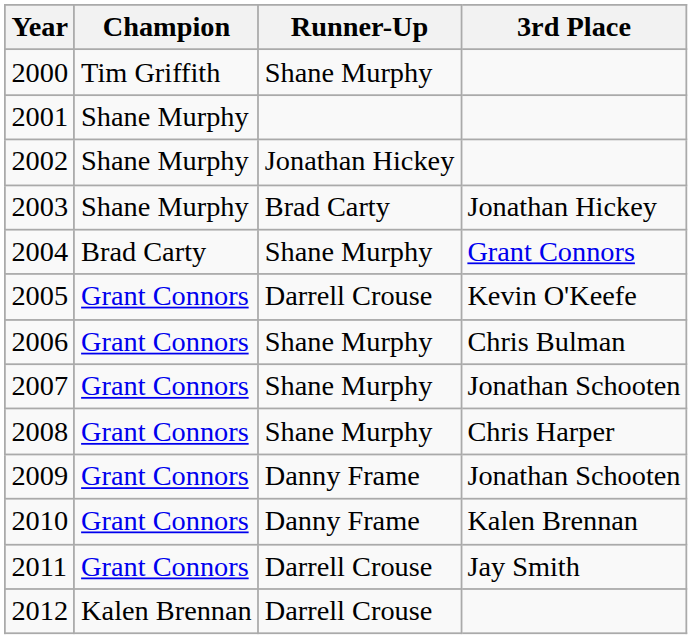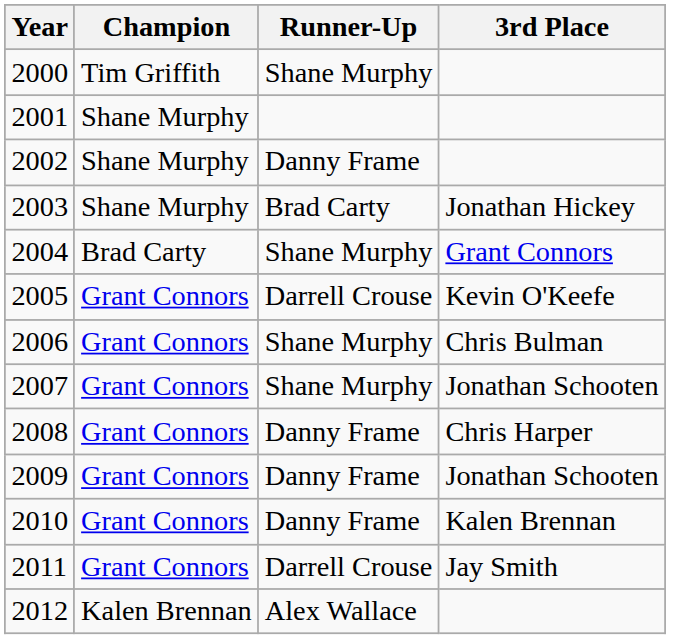 <table class="wikitable">
 <tr>
 <th>Year</th>
 <th>Champion</th>
 <th>Runner-Up</th>
 <th>3rd Place</th>
 </tr>
 <tr>
 <td>2000</td>
 <td> Tim Griffith</td>
 <td> Shane Murphy</td>
 <td></td>
 </tr>
 <tr>
 <td>2001</td>
 <td> Shane Murphy</td>
 <td></td>
 <td></td>
 </tr>
 <tr>
 <td>2002</td>
 <td> Shane Murphy</td>
-<td> Jonathan Hickey</td>
+<td> Danny Frame</td>
 <td></td>
 </tr>
 <tr>
 <td>2003</td>
 <td> Shane Murphy</td>
 <td> Brad Carty</td>
 <td> Jonathan Hickey</td>
 </tr>
 <tr>
 <td>2004</td>
 <td> Brad Carty</td>
 <td> Shane Murphy</td>
 <td> <a href='#'>Grant Connors</a></td>
 </tr>
 <tr>
 <td>2005</td>
 <td> <a href='#'>Grant Connors</a></td>
 <td> Darrell Crouse</td>
 <td> Kevin O'Keefe</td>
 </tr>
 <tr>
 <td>2006</td>
 <td> <a href='#'>Grant Connors</a></td>
 <td> Shane Murphy</td>
 <td> Chris Bulman</td>
 </tr>
 <tr>
 <td>2007</td>
 <td> <a href='#'>Grant Connors</a></td>
 <td> Shane Murphy</td>
 <td> Jonathan Schooten</td>
 </tr>
 <tr>
 <td>2008</td>
 <td> <a href='#'>Grant Connors</a></td>
-<td> Shane Murphy</td>
+<td> Danny Frame</td>
 <td> Chris Harper</td>
 </tr>
 <tr>
 <td>2009</td>
 <td> <a href='#'>Grant Connors</a></td>
 <td> Danny Frame</td>
 <td> Jonathan Schooten</td>
 </tr>
 <tr>
 <td>2010</td>
 <td> <a href='#'>Grant Connors</a></td>
 <td> Danny Frame</td>
 <td> Kalen Brennan</td>
 </tr>
 <tr>
 <td>2011</td>
 <td> <a href='#'>Grant Connors</a></td>
 <td> Darrell Crouse</td>
 <td> Jay Smith</td>
 </tr>
 <tr>
 <td>2012</td>
 <td> Kalen Brennan</td>
-<td> Darrell Crouse</td>
+<td> Alex Wallace</td>
 <td></td>
 </tr>
 </table>
